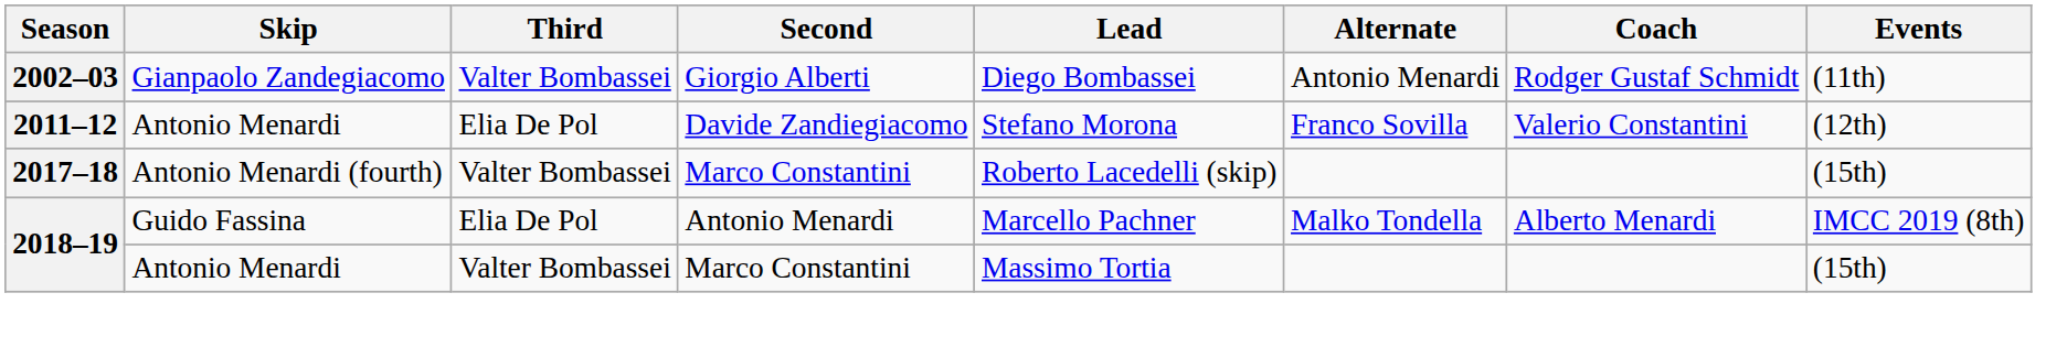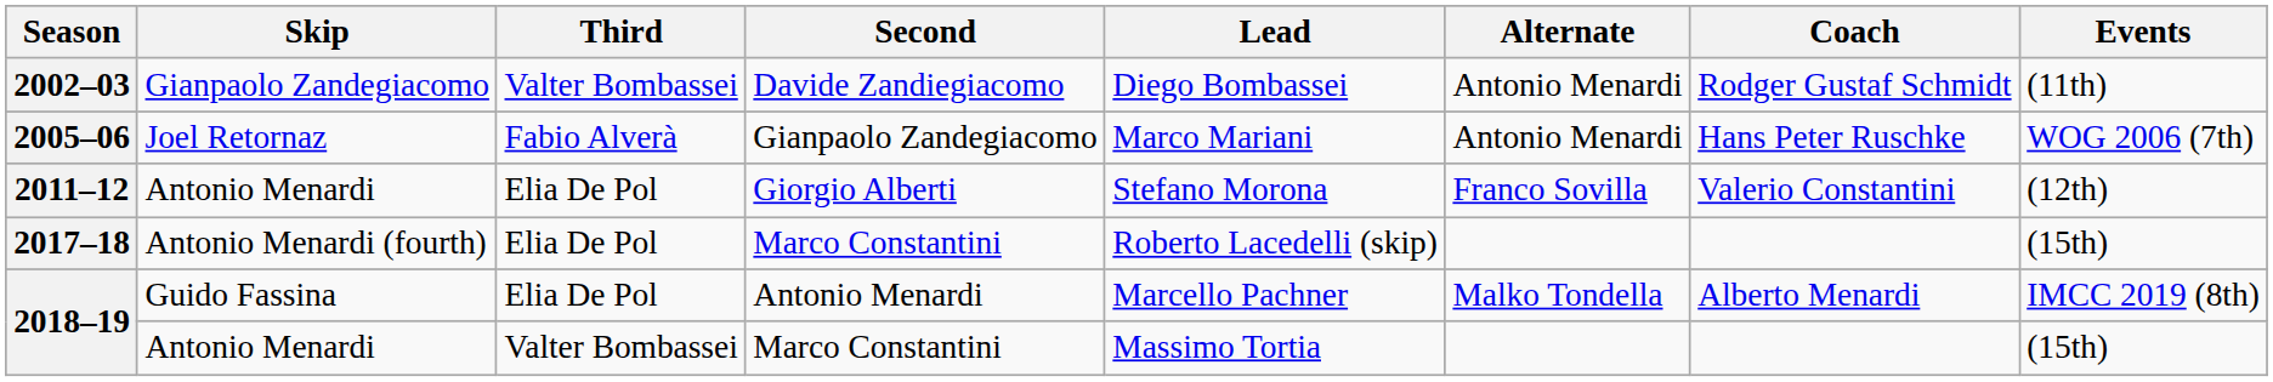 <table class="wikitable">
 <tr>
 <th scope="col">Season</th>
 <th scope="col">Skip</th>
 <th scope="col">Third</th>
 <th scope="col">Second</th>
 <th scope="col">Lead</th>
 <th scope="col">Alternate</th>
 <th scope="col">Coach</th>
 <th scope="col">Events</th>
 </tr>
 <tr>
 <th scope="row">2002–03</th>
 <td><a href='#'>Gianpaolo Zandegiacomo</a></td>
 <td><a href='#'>Valter Bombassei</a></td>
-<td><a href='#'>Giorgio Alberti</a></td>
+<td><a href='#'>Davide Zandiegiacomo</a></td>
 <td><a href='#'>Diego Bombassei</a></td>
 <td>Antonio Menardi</td>
 <td><a href='#'>Rodger Gustaf Schmidt</a></td>
 <td> (11th)</td>
 </tr>
 <tr>
+<th scope="row">2005–06</th>
+<td><a href='#'>Joel Retornaz</a></td>
+<td><a href='#'>Fabio Alverà</a></td>
+<td>Gianpaolo Zandegiacomo</td>
+<td><a href='#'>Marco Mariani</a></td>
+<td>Antonio Menardi</td>
+<td><a href='#'>Hans Peter Ruschke</a></td>
+<td><a href='#'>WOG 2006</a> (7th)</td>
+</tr>
+<tr>
 <th scope="row">2011–12</th>
 <td>Antonio Menardi</td>
 <td>Elia De Pol</td>
-<td><a href='#'>Davide Zandiegiacomo</a></td>
+<td><a href='#'>Giorgio Alberti</a></td>
 <td><a href='#'>Stefano Morona</a></td>
 <td><a href='#'>Franco Sovilla</a></td>
 <td><a href='#'>Valerio Constantini</a></td>
 <td> (12th)</td>
 </tr>
 <tr>
 <th scope="row">2017–18</th>
 <td>Antonio Menardi (fourth)</td>
-<td>Valter Bombassei</td>
+<td>Elia De Pol</td>
 <td><a href='#'>Marco Constantini</a></td>
 <td><a href='#'>Roberto Lacedelli</a> (skip)</td>
 <td></td>
 <td></td>
 <td> (15th)</td>
 </tr>
 <tr>
 <th scope="row" rowspan=2>2018–19</th>
 <td>Guido Fassina</td>
 <td>Elia De Pol</td>
 <td>Antonio Menardi</td>
 <td><a href='#'>Marcello Pachner</a></td>
 <td><a href='#'>Malko Tondella</a></td>
 <td><a href='#'>Alberto Menardi</a></td>
 <td><a href='#'>IMCC 2019</a> (8th)</td>
 </tr>
 <tr>
 <td>Antonio Menardi</td>
 <td>Valter Bombassei</td>
 <td>Marco Constantini</td>
 <td><a href='#'>Massimo Tortia</a></td>
 <td></td>
 <td></td>
 <td> (15th)</td>
 </tr>
 </table>
